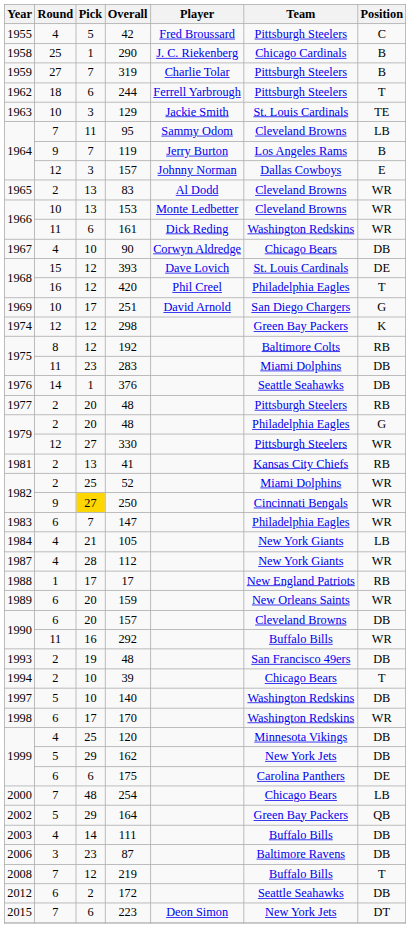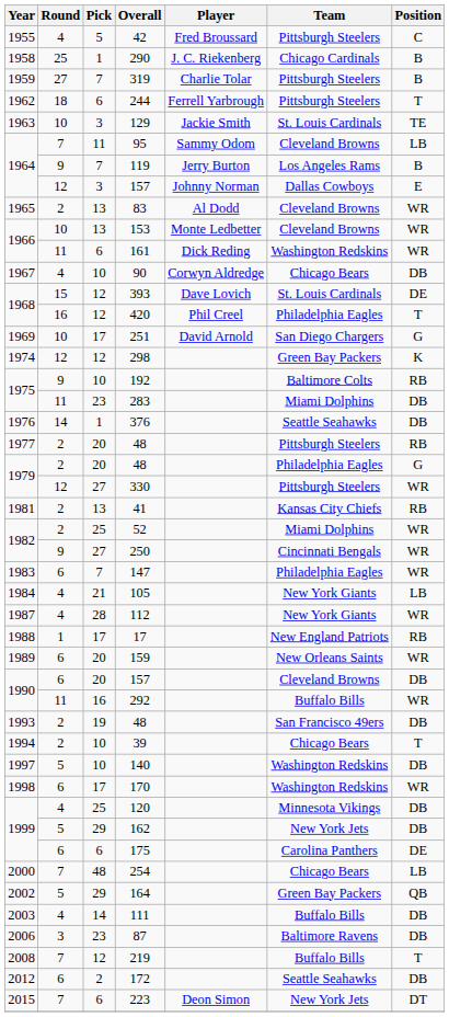 <table class="wikitable sortable" style="text-align: center;">
 <tr>
 <th>Year</th>
 <th>Round</th>
 <th>Pick</th>
 <th>Overall</th>
 <th>Player</th>
 <th>Team</th>
 <th>Position</th>
 </tr>
 <tr>
 <td>1955</td>
 <td>4</td>
 <td>5</td>
 <td>42</td>
 <td><a href='#'>Fred Broussard</a></td>
 <td><a href='#'>Pittsburgh Steelers</a></td>
 <td>C</td>
 </tr>
 <tr>
 <td>1958</td>
 <td>25</td>
 <td>1</td>
 <td>290</td>
 <td><a href='#'>J. C. Riekenberg</a></td>
 <td><a href='#'>Chicago Cardinals</a></td>
 <td>B</td>
 </tr>
 <tr>
 <td>1959</td>
 <td>27</td>
 <td>7</td>
 <td>319</td>
 <td><a href='#'>Charlie Tolar</a></td>
 <td><a href='#'>Pittsburgh Steelers</a></td>
 <td>B</td>
 </tr>
 <tr>
 <td>1962</td>
 <td>18</td>
 <td>6</td>
 <td>244</td>
 <td><a href='#'>Ferrell Yarbrough</a></td>
 <td><a href='#'>Pittsburgh Steelers</a></td>
 <td>T</td>
 </tr>
 <tr>
 <td>1963</td>
 <td>10</td>
 <td>3</td>
 <td>129</td>
 <td><a href='#'>Jackie Smith</a></td>
 <td><a href='#'>St. Louis Cardinals</a></td>
 <td>TE</td>
 </tr>
 <tr>
 <td rowspan="3">1964</td>
 <td>7</td>
 <td>11</td>
 <td>95</td>
 <td><a href='#'>Sammy Odom</a></td>
 <td><a href='#'>Cleveland Browns</a></td>
 <td>LB</td>
 </tr>
 <tr>
 <td>9</td>
 <td>7</td>
 <td>119</td>
 <td><a href='#'>Jerry Burton</a></td>
 <td><a href='#'>Los Angeles Rams</a></td>
 <td>B</td>
 </tr>
 <tr>
 <td>12</td>
 <td>3</td>
 <td>157</td>
 <td><a href='#'>Johnny Norman</a></td>
 <td><a href='#'>Dallas Cowboys</a></td>
 <td>E</td>
 </tr>
 <tr>
 <td>1965</td>
 <td>2</td>
 <td>13</td>
 <td>83</td>
 <td><a href='#'>Al Dodd</a></td>
 <td><a href='#'>Cleveland Browns</a></td>
 <td>WR</td>
 </tr>
 <tr>
 <td rowspan="2">1966</td>
 <td>10</td>
 <td>13</td>
 <td>153</td>
 <td><a href='#'>Monte Ledbetter</a></td>
 <td><a href='#'>Cleveland Browns</a></td>
 <td>WR</td>
 </tr>
 <tr>
 <td>11</td>
 <td>6</td>
 <td>161</td>
 <td><a href='#'>Dick Reding</a></td>
 <td><a href='#'>Washington Redskins</a></td>
 <td>WR</td>
 </tr>
 <tr>
 <td>1967</td>
 <td>4</td>
 <td>10</td>
 <td>90</td>
 <td><a href='#'>Corwyn Aldredge</a></td>
 <td><a href='#'>Chicago Bears</a></td>
 <td>DB</td>
 </tr>
 <tr>
 <td rowspan="2">1968</td>
 <td>15</td>
 <td>12</td>
 <td>393</td>
 <td><a href='#'>Dave Lovich</a></td>
 <td><a href='#'>St. Louis Cardinals</a></td>
 <td>DE</td>
 </tr>
 <tr>
 <td>16</td>
 <td>12</td>
 <td>420</td>
 <td><a href='#'>Phil Creel</a></td>
 <td><a href='#'>Philadelphia Eagles</a></td>
 <td>T</td>
 </tr>
 <tr>
 <td>1969</td>
 <td>10</td>
 <td>17</td>
 <td>251</td>
 <td><a href='#'>David Arnold</a></td>
 <td><a href='#'>San Diego Chargers</a></td>
 <td>G</td>
 </tr>
 <tr>
 <td>1974</td>
 <td>12</td>
 <td>12</td>
 <td>298</td>
 <td></td>
 <td><a href='#'>Green Bay Packers</a></td>
 <td>K</td>
 </tr>
 <tr>
 <td rowspan="2">1975</td>
-<td>8</td>
-<td>12</td>
+<td>9</td>
+<td>10</td>
 <td>192</td>
 <td></td>
 <td><a href='#'>Baltimore Colts</a></td>
 <td>RB</td>
 </tr>
 <tr>
 <td>11</td>
 <td>23</td>
 <td>283</td>
 <td></td>
 <td><a href='#'>Miami Dolphins</a></td>
 <td>DB</td>
 </tr>
 <tr>
 <td>1976</td>
 <td>14</td>
 <td>1</td>
 <td>376</td>
 <td></td>
 <td><a href='#'>Seattle Seahawks</a></td>
 <td>DB</td>
 </tr>
 <tr>
 <td>1977</td>
 <td>2</td>
 <td>20</td>
 <td>48</td>
 <td></td>
 <td><a href='#'>Pittsburgh Steelers</a></td>
 <td>RB</td>
 </tr>
 <tr>
 <td rowspan="2">1979</td>
 <td>2</td>
 <td>20</td>
 <td>48</td>
 <td></td>
 <td><a href='#'>Philadelphia Eagles</a></td>
 <td>G</td>
 </tr>
 <tr>
 <td>12</td>
 <td>27</td>
 <td>330</td>
 <td></td>
 <td><a href='#'>Pittsburgh Steelers</a></td>
 <td>WR</td>
 </tr>
 <tr>
 <td>1981</td>
 <td>2</td>
 <td>13</td>
 <td>41</td>
 <td></td>
 <td><a href='#'>Kansas City Chiefs</a></td>
 <td>RB</td>
 </tr>
 <tr>
 <td rowspan="2">1982</td>
 <td>2</td>
 <td>25</td>
 <td>52</td>
 <td></td>
 <td><a href='#'>Miami Dolphins</a></td>
 <td>WR</td>
 </tr>
 <tr>
 <td>9</td>
-<td style="background: gold;">27</td>
+<td>27</td>
 <td>250</td>
 <td></td>
 <td><a href='#'>Cincinnati Bengals</a></td>
 <td>WR</td>
 </tr>
 <tr>
 <td>1983</td>
 <td>6</td>
 <td>7</td>
 <td>147</td>
 <td></td>
 <td><a href='#'>Philadelphia Eagles</a></td>
 <td>WR</td>
 </tr>
 <tr>
 <td>1984</td>
 <td>4</td>
 <td>21</td>
 <td>105</td>
 <td></td>
 <td><a href='#'>New York Giants</a></td>
 <td>LB</td>
 </tr>
 <tr>
 <td>1987</td>
 <td>4</td>
 <td>28</td>
 <td>112</td>
 <td></td>
 <td><a href='#'>New York Giants</a></td>
 <td>WR</td>
 </tr>
 <tr>
 <td>1988</td>
 <td>1</td>
 <td>17</td>
 <td>17</td>
 <td></td>
 <td><a href='#'>New England Patriots</a></td>
 <td>RB</td>
 </tr>
 <tr>
 <td>1989</td>
 <td>6</td>
 <td>20</td>
 <td>159</td>
 <td></td>
 <td><a href='#'>New Orleans Saints</a></td>
 <td>WR</td>
 </tr>
 <tr>
 <td rowspan="2">1990</td>
 <td>6</td>
 <td>20</td>
 <td>157</td>
 <td></td>
 <td><a href='#'>Cleveland Browns</a></td>
 <td>DB</td>
 </tr>
 <tr>
 <td>11</td>
 <td>16</td>
 <td>292</td>
 <td></td>
 <td><a href='#'>Buffalo Bills</a></td>
 <td>WR</td>
 </tr>
 <tr>
 <td>1993</td>
 <td>2</td>
 <td>19</td>
 <td>48</td>
 <td></td>
 <td><a href='#'>San Francisco 49ers</a></td>
 <td>DB</td>
 </tr>
 <tr>
 <td>1994</td>
 <td>2</td>
 <td>10</td>
 <td>39</td>
 <td></td>
 <td><a href='#'>Chicago Bears</a></td>
 <td>T</td>
 </tr>
 <tr>
 <td>1997</td>
 <td>5</td>
 <td>10</td>
 <td>140</td>
 <td></td>
 <td><a href='#'>Washington Redskins</a></td>
 <td>DB</td>
 </tr>
 <tr>
 <td>1998</td>
 <td>6</td>
 <td>17</td>
 <td>170</td>
 <td></td>
 <td><a href='#'>Washington Redskins</a></td>
 <td>WR</td>
 </tr>
 <tr>
 <td rowspan="3">1999</td>
 <td>4</td>
 <td>25</td>
 <td>120</td>
 <td></td>
 <td><a href='#'>Minnesota Vikings</a></td>
 <td>DB</td>
 </tr>
 <tr>
 <td>5</td>
 <td>29</td>
 <td>162</td>
 <td></td>
 <td><a href='#'>New York Jets</a></td>
 <td>DB</td>
 </tr>
 <tr>
 <td>6</td>
 <td>6</td>
 <td>175</td>
 <td></td>
 <td><a href='#'>Carolina Panthers</a></td>
 <td>DE</td>
 </tr>
 <tr>
 <td>2000</td>
 <td>7</td>
 <td>48</td>
 <td>254</td>
 <td></td>
 <td><a href='#'>Chicago Bears</a></td>
 <td>LB</td>
 </tr>
 <tr>
 <td>2002</td>
 <td>5</td>
 <td>29</td>
 <td>164</td>
 <td></td>
 <td><a href='#'>Green Bay Packers</a></td>
 <td>QB</td>
 </tr>
 <tr>
 <td>2003</td>
 <td>4</td>
 <td>14</td>
 <td>111</td>
 <td></td>
 <td><a href='#'>Buffalo Bills</a></td>
 <td>DB</td>
 </tr>
 <tr>
 <td>2006</td>
 <td>3</td>
 <td>23</td>
 <td>87</td>
 <td></td>
 <td><a href='#'>Baltimore Ravens</a></td>
 <td>DB</td>
 </tr>
 <tr>
 <td>2008</td>
 <td>7</td>
 <td>12</td>
 <td>219</td>
 <td></td>
 <td><a href='#'>Buffalo Bills</a></td>
 <td>T</td>
 </tr>
 <tr>
 <td>2012</td>
 <td>6</td>
 <td>2</td>
 <td>172</td>
 <td></td>
 <td><a href='#'>Seattle Seahawks</a></td>
 <td>DB</td>
 </tr>
 <tr>
 <td>2015</td>
 <td>7</td>
 <td>6</td>
 <td>223</td>
 <td><a href='#'>Deon Simon</a></td>
 <td><a href='#'>New York Jets</a></td>
 <td>DT</td>
 </tr>
 <tr>
 </tr>
 </table>
